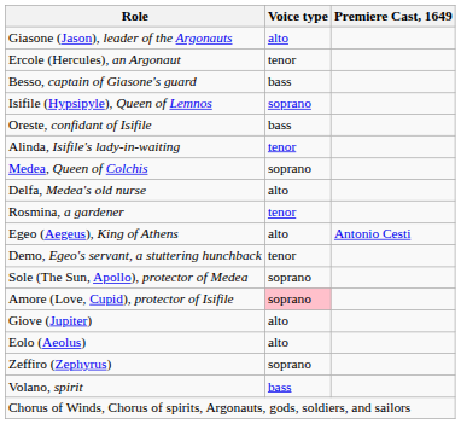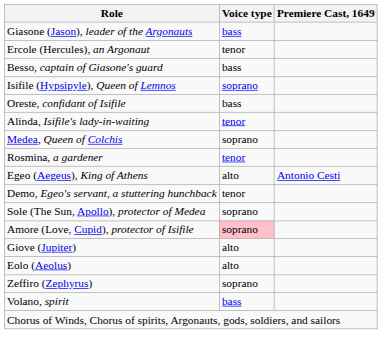 <table class="wikitable">
 <tr>
 <th>Role</th>
 <th>Voice type</th>
 <th>Premiere Cast, 1649<br></th>
 </tr>
 <tr>
 <td>Giasone (<a href='#'>Jason</a>), <em>leader of the <a href='#'>Argonauts</a></em></td>
-<td><a href='#'>alto</a></td>
+<td><a href='#'>bass</a></td>
 <td></td>
 </tr>
 <tr>
 <td>Ercole (Hercules), <em>an Argonaut</em></td>
 <td>tenor</td>
 <td></td>
 </tr>
 <tr>
 <td>Besso, <em>captain of Giasone's guard</em></td>
 <td>bass</td>
 <td></td>
 </tr>
 <tr>
 <td>Isifile (<a href='#'>Hypsipyle</a>), <em>Queen of <a href='#'>Lemnos</a></em></td>
 <td><a href='#'>soprano</a></td>
 <td></td>
 </tr>
 <tr>
 <td>Oreste, <em>confidant of Isifile</em></td>
 <td>bass</td>
 <td></td>
 </tr>
 <tr>
 <td>Alinda, <em>Isifile's lady-in-waiting</em></td>
 <td><a href='#'>tenor</a></td>
 <td></td>
 </tr>
 <tr>
 <td><a href='#'>Medea</a>, <em>Queen of <a href='#'>Colchis</a></em></td>
 <td>soprano</td>
-<td></td>
-</tr>
-<tr>
-<td>Delfa, <em>Medea's old nurse</em></td>
-<td>alto</td>
 <td></td>
 </tr>
 <tr>
 <td>Rosmina, <em>a gardener</em></td>
 <td><a href='#'>tenor</a></td>
 <td></td>
 </tr>
 <tr>
 <td>Egeo (<a href='#'>Aegeus</a>), <em>King of Athens</em></td>
 <td>alto</td>
 <td><a href='#'>Antonio Cesti</a></td>
 </tr>
 <tr>
 <td>Demo, <em>Egeo's servant, a stuttering hunchback</em></td>
 <td>tenor</td>
 <td></td>
 </tr>
 <tr>
 <td>Sole (The Sun, <a href='#'>Apollo</a>), <em>protector of Medea</em></td>
 <td>soprano</td>
 <td></td>
 </tr>
 <tr>
 <td>Amore (Love, <a href='#'>Cupid</a>), <em>protector of Isifile</em></td>
 <td style="background: pink;">soprano</td>
 <td></td>
 </tr>
 <tr>
 <td>Giove (<a href='#'>Jupiter</a>)</td>
 <td>alto</td>
 <td></td>
 </tr>
 <tr>
 <td>Eolo (<a href='#'>Aeolus</a>)</td>
 <td>alto</td>
 <td></td>
 </tr>
 <tr>
 <td>Zeffiro (<a href='#'>Zephyrus</a>)</td>
 <td>soprano</td>
 <td></td>
 </tr>
 <tr>
 <td>Volano, <em>spirit</em></td>
 <td><a href='#'>bass</a></td>
 <td></td>
 </tr>
 <tr>
 <td colspan="3">Chorus of Winds, Chorus of spirits, Argonauts, gods, soldiers, and sailors</td>
 </tr>
 </table>
